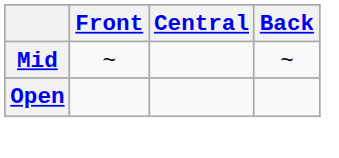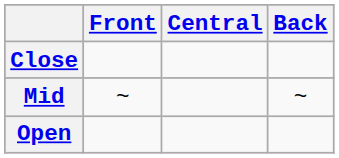 <table class="wikitable" style="text-align:center;">
 <tr>
 <th></th>
 <th><a href='#'>Front</a></th>
 <th><a href='#'>Central</a></th>
 <th><a href='#'>Back</a></th>
+</tr>
+<tr>
+<th><a href='#'>Close</a></th>
+<td></td>
+<td></td>
+<td></td>
 </tr>
 <tr>
 <th><a href='#'>Mid</a></th>
 <td>~</td>
 <td></td>
 <td>~</td>
 </tr>
 <tr>
 <th><a href='#'>Open</a></th>
 <td></td>
 <td></td>
 <td></td>
 </tr>
 </table>
